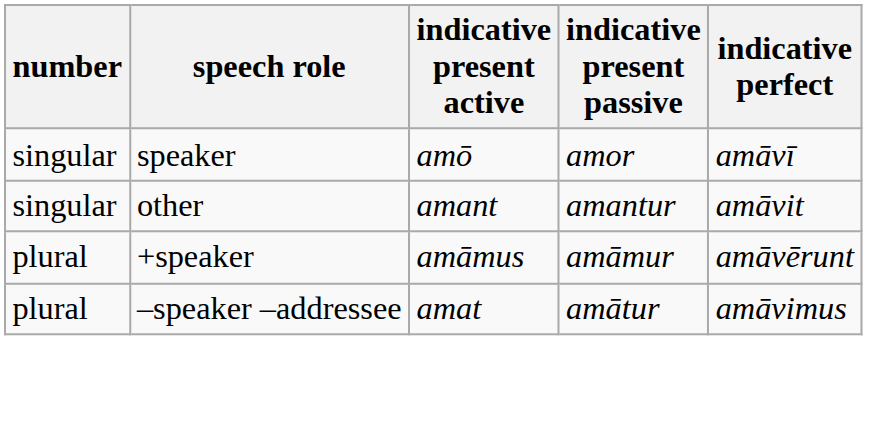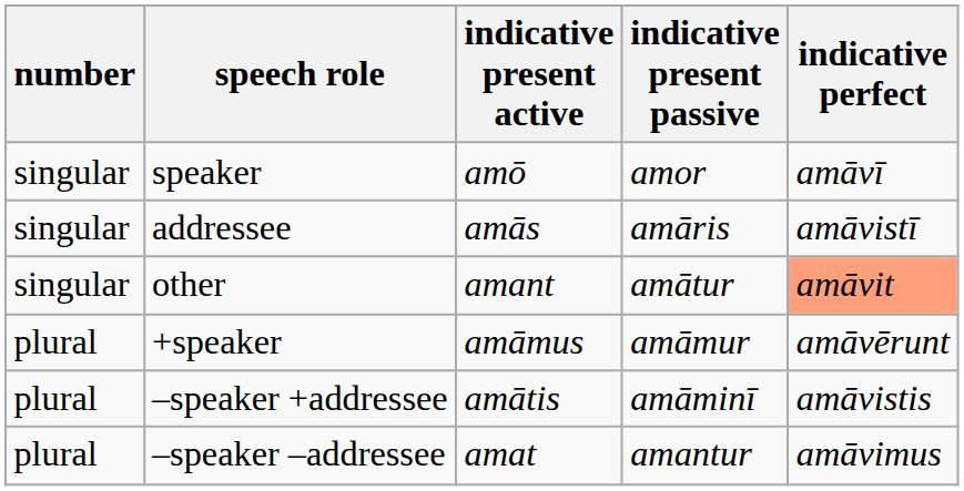 <table class="wikitable">
 <tr>
 <th>number</th>
 <th>speech role</th>
 <th>indicative<br>present<br>active</th>
 <th>indicative<br>present<br>passive</th>
 <th>indicative<br>perfect</th>
 </tr>
 <tr>
 <td>singular</td>
 <td>speaker</td>
 <td><em>amō</em></td>
 <td><em>amor</em></td>
 <td><em>amāvī</em></td>
 </tr>
 <tr>
 <td>singular</td>
+<td>addressee</td>
+<td><em>amās</em></td>
+<td><em>amāris</em></td>
+<td><em>amāvistī</em></td>
+</tr>
+<tr>
+<td>singular</td>
 <td>other</td>
 <td><em>amant</em></td>
-<td><em>amantur</em></td>
-<td><em>amāvit</em></td>
+<td><em>amātur</em></td>
+<td style="background: lightsalmon;"><em>amāvit</em></td>
 </tr>
 <tr>
 <td>plural</td>
 <td>+speaker</td>
 <td><em>amāmus</em></td>
 <td><em>amāmur</em></td>
 <td><em>amāvērunt</em></td>
 </tr>
 <tr>
 <td>plural</td>
+<td>–speaker +addressee</td>
+<td><em>amātis</em></td>
+<td><em>amāminī</em></td>
+<td><em>amāvistis</em></td>
+</tr>
+<tr>
+<td>plural</td>
 <td>–speaker –addressee</td>
 <td><em>amat</em></td>
-<td><em>amātur</em></td>
+<td><em>amantur</em></td>
 <td><em>amāvimus</em></td>
 </tr>
 </table>
